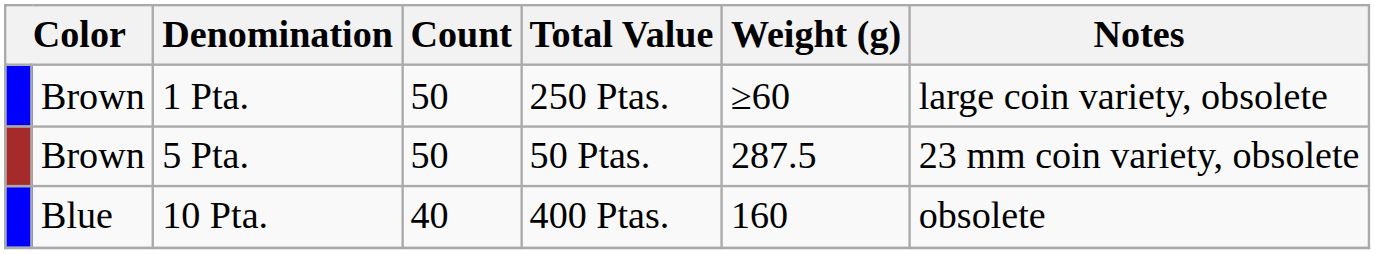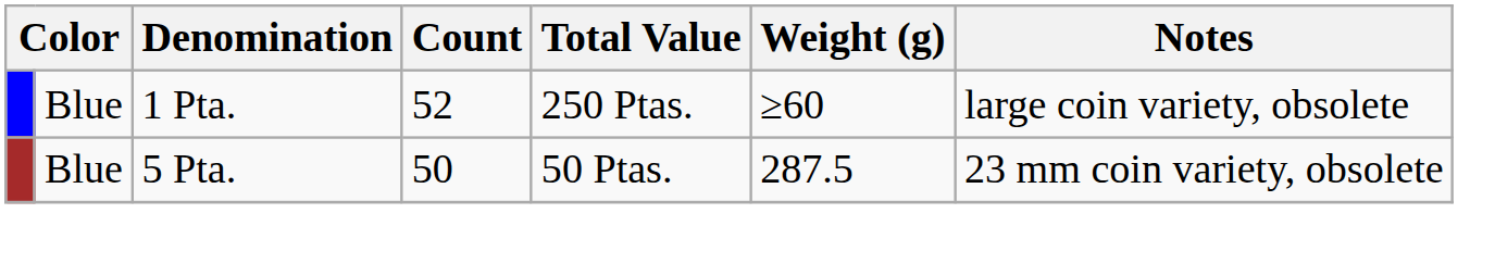 <table class="wikitable">
 <tr>
 <th colspan=2>Color</th>
 <th>Denomination</th>
 <th>Count</th>
 <th>Total Value</th>
 <th>Weight (g)</th>
 <th>Notes</th>
 </tr>
 <tr>
 <td style="background:Blue"> </td>
-<td>Brown</td>
+<td>Blue</td>
 <td>1 Pta.</td>
-<td>50</td>
+<td>52</td>
 <td>250 Ptas.</td>
 <td>≥60</td>
 <td>large coin variety, obsolete</td>
 </tr>
 <tr>
 <td style="background:Brown"> </td>
-<td>Brown</td>
+<td>Blue</td>
 <td>5 Pta.</td>
 <td>50</td>
 <td>50 Ptas.</td>
 <td>287.5</td>
 <td>23 mm coin variety, obsolete</td>
 </tr>
 <tr>
-<td style="background:Blue"> </td>
-<td>Blue</td>
-<td>10 Pta.</td>
-<td>40</td>
-<td>400 Ptas.</td>
-<td>160</td>
-<td>obsolete</td>
-</tr>
-<tr>
 </tr>
 </table>
